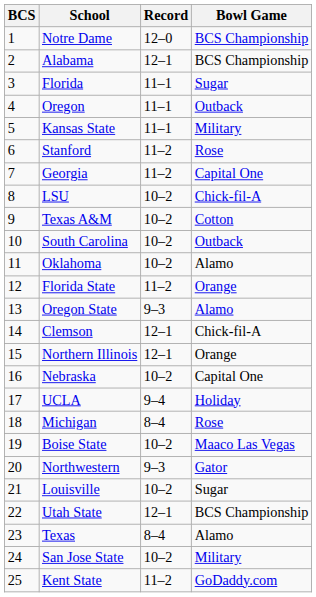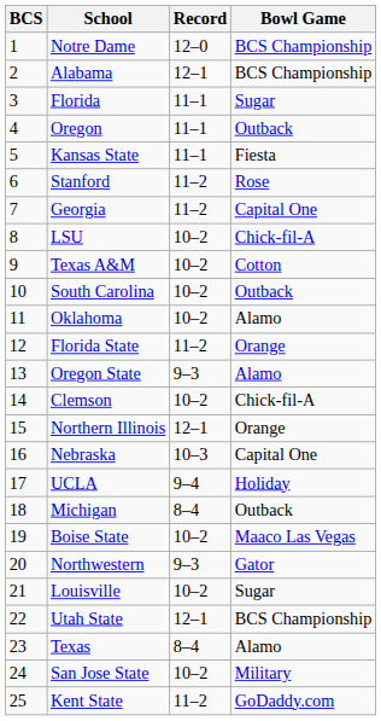 <table class="wikitable">
 <tr>
 <th>BCS</th>
 <th>School</th>
 <th>Record</th>
 <th>Bowl Game</th>
 </tr>
 <tr>
 <td>1</td>
 <td><a href='#'>Notre Dame</a></td>
 <td>12–0</td>
 <td><a href='#'>BCS Championship</a></td>
 </tr>
 <tr>
 <td>2</td>
 <td><a href='#'>Alabama</a></td>
 <td>12–1</td>
 <td>BCS Championship</td>
 </tr>
 <tr>
 <td>3</td>
 <td><a href='#'>Florida</a></td>
 <td>11–1</td>
 <td><a href='#'>Sugar</a></td>
 </tr>
 <tr>
 <td>4</td>
 <td><a href='#'>Oregon</a></td>
 <td>11–1</td>
 <td><a href='#'>Outback</a></td>
 </tr>
 <tr>
 <td>5</td>
 <td><a href='#'>Kansas State</a></td>
 <td>11–1</td>
-<td><a href='#'>Military</a></td>
+<td>Fiesta</td>
 </tr>
 <tr>
 <td>6</td>
 <td><a href='#'>Stanford</a></td>
 <td>11–2</td>
 <td><a href='#'>Rose</a></td>
 </tr>
 <tr>
 <td>7</td>
 <td><a href='#'>Georgia</a></td>
 <td>11–2</td>
 <td><a href='#'>Capital One</a></td>
 </tr>
 <tr>
 <td>8</td>
 <td><a href='#'>LSU</a></td>
 <td>10–2</td>
 <td><a href='#'>Chick-fil-A</a></td>
 </tr>
 <tr>
 <td>9</td>
 <td><a href='#'>Texas A&M</a></td>
 <td>10–2</td>
 <td><a href='#'>Cotton</a></td>
 </tr>
 <tr>
 <td>10</td>
 <td><a href='#'>South Carolina</a></td>
 <td>10–2</td>
 <td><a href='#'>Outback</a></td>
 </tr>
 <tr>
 <td>11</td>
 <td><a href='#'>Oklahoma</a></td>
 <td>10–2</td>
 <td>Alamo</td>
 </tr>
 <tr>
 <td>12</td>
 <td><a href='#'>Florida State</a></td>
 <td>11–2</td>
 <td><a href='#'>Orange</a></td>
 </tr>
 <tr>
 <td>13</td>
 <td><a href='#'>Oregon State</a></td>
 <td>9–3</td>
 <td><a href='#'>Alamo</a></td>
 </tr>
 <tr>
 <td>14</td>
 <td><a href='#'>Clemson</a></td>
-<td>12–1</td>
+<td>10–2</td>
 <td>Chick-fil-A</td>
 </tr>
 <tr>
 <td>15</td>
 <td><a href='#'>Northern Illinois</a></td>
 <td>12–1</td>
 <td>Orange</td>
 </tr>
 <tr>
 <td>16</td>
 <td><a href='#'>Nebraska</a></td>
-<td>10–2</td>
+<td>10–3</td>
 <td>Capital One</td>
 </tr>
 <tr>
 <td>17</td>
 <td><a href='#'>UCLA</a></td>
 <td>9–4</td>
 <td><a href='#'>Holiday</a></td>
 </tr>
 <tr>
 <td>18</td>
 <td><a href='#'>Michigan</a></td>
 <td>8–4</td>
-<td><a href='#'>Rose</a></td>
+<td>Outback</td>
 </tr>
 <tr>
 <td>19</td>
 <td><a href='#'>Boise State</a></td>
 <td>10–2</td>
 <td><a href='#'>Maaco Las Vegas</a></td>
 </tr>
 <tr>
 <td>20</td>
 <td><a href='#'>Northwestern</a></td>
 <td>9–3</td>
 <td><a href='#'>Gator</a></td>
 </tr>
 <tr>
 <td>21</td>
 <td><a href='#'>Louisville</a></td>
 <td>10–2</td>
 <td>Sugar</td>
 </tr>
 <tr>
 <td>22</td>
 <td><a href='#'>Utah State</a></td>
 <td>12–1</td>
 <td>BCS Championship</td>
 </tr>
 <tr>
 <td>23</td>
 <td><a href='#'>Texas</a></td>
 <td>8–4</td>
 <td>Alamo</td>
 </tr>
 <tr>
 <td>24</td>
 <td><a href='#'>San Jose State</a></td>
 <td>10–2</td>
 <td><a href='#'>Military</a></td>
 </tr>
 <tr>
 <td>25</td>
 <td><a href='#'>Kent State</a></td>
 <td>11–2</td>
 <td><a href='#'>GoDaddy.com</a></td>
 </tr>
 </table>
